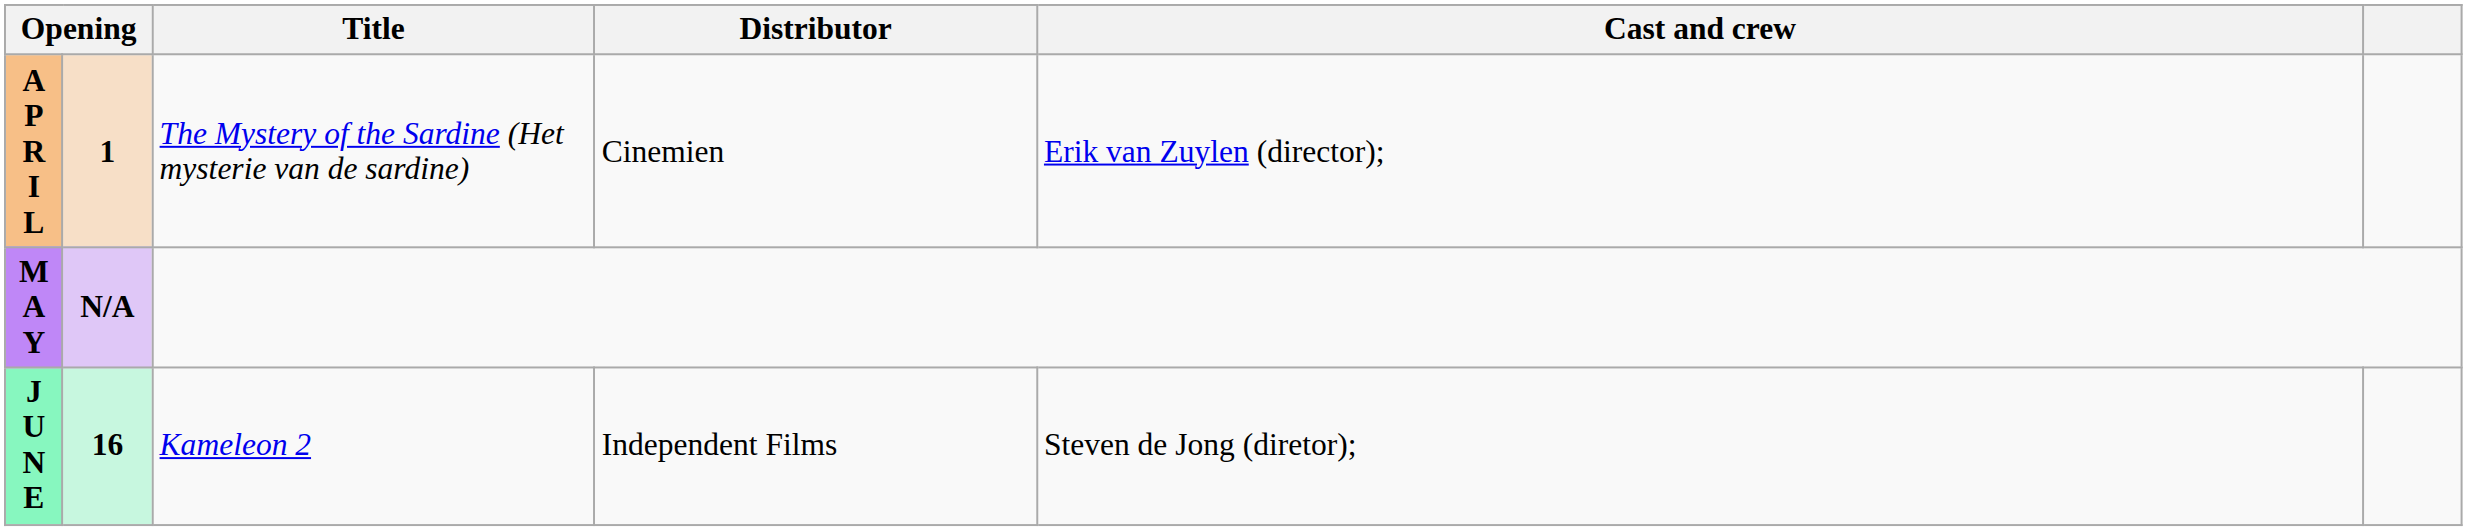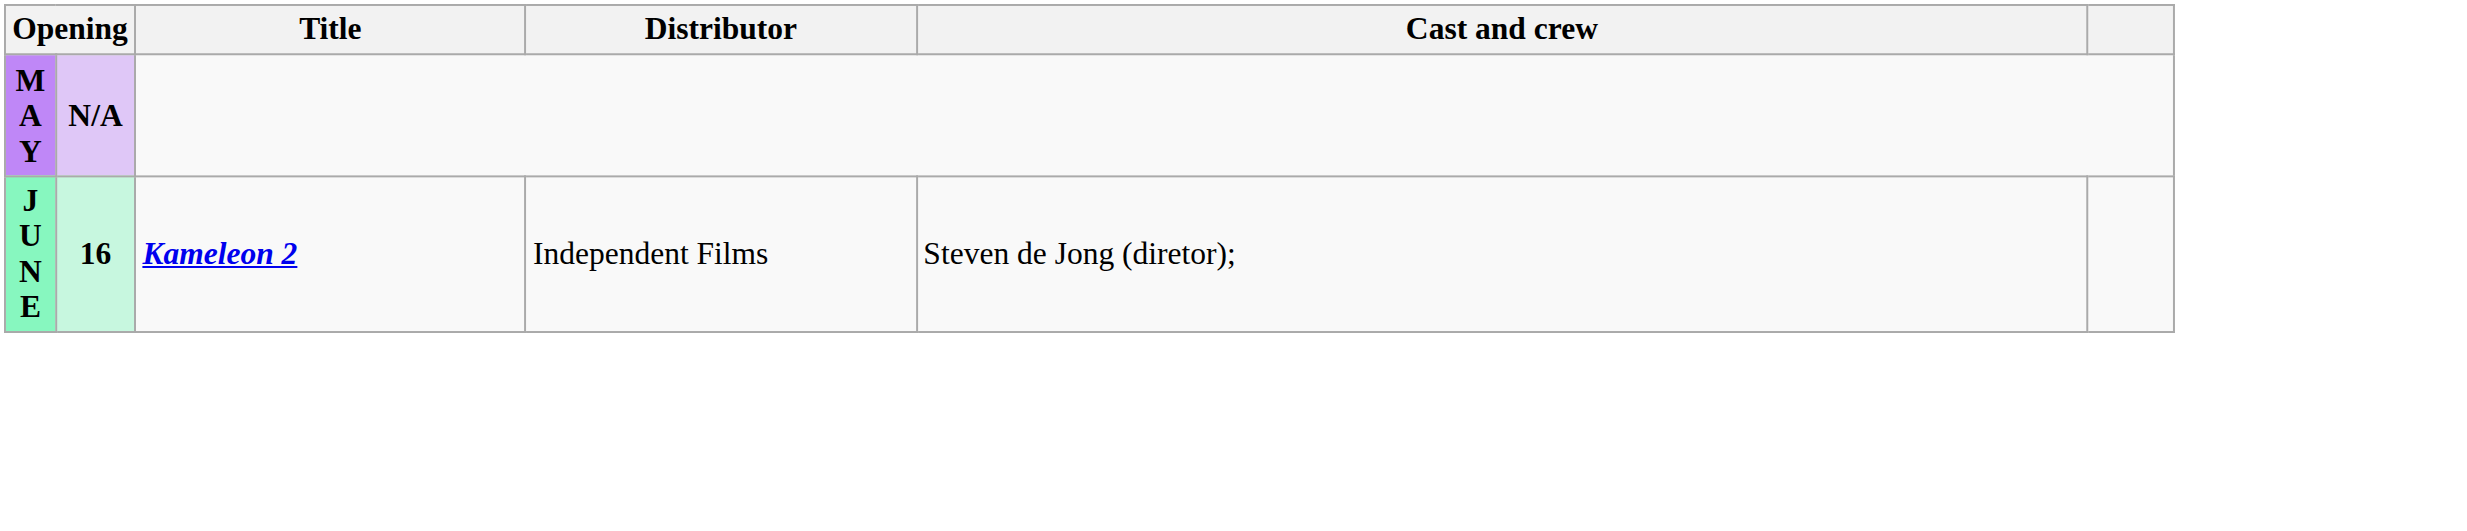 <table class="wikitable sortable">
 <tr>
 <th colspan="2" style="width:6%">Opening</th>
 <th style="width:18%">Title</th>
 <th style="width:18%">Distributor</th>
 <th>Cast and crew</th>
 <th style="width:4%;"  class="unsortable"></th>
 </tr>
 <tr>
-<th rowspan="1" style="text-align:center; background:#f7bf87">A<br>P<br>R<br>I<br>L</th>
-<td rowspan="1" style="text-align:center; background:#f7dfc7"><strong>1</strong></td>
-<td><em><a href='#'>The Mystery of the Sardine</a></em> <em>(Het mysterie van de sardine)</em></td>
-<td>Cinemien</td>
-<td><a href='#'>Erik van Zuylen</a> (director);</td>
-<td></td>
-</tr>
-<tr>
 <th rowspan="1" style="text-align:center; background:#bf87f7">M<br>A<br>Y</th>
 <td rowspan="1" style="text-align:center; background:#dfc7f7"><strong>N/A</strong></td>
 </tr>
 <tr>
 <th rowspan="1" style="text-align:center; background:#87f7bf">J<br>U<br>N<br>E</th>
 <td rowspan="1" style="text-align:center; background:#c7f7df"><strong>16</strong></td>
-<td><em><a href='#'>Kameleon 2</a></em></td>
+<td><strong><em><a href='#'>Kameleon 2</a></em></strong></td>
 <td>Independent Films</td>
 <td>Steven de Jong (diretor);</td>
 <td></td>
 </tr>
 </table>
